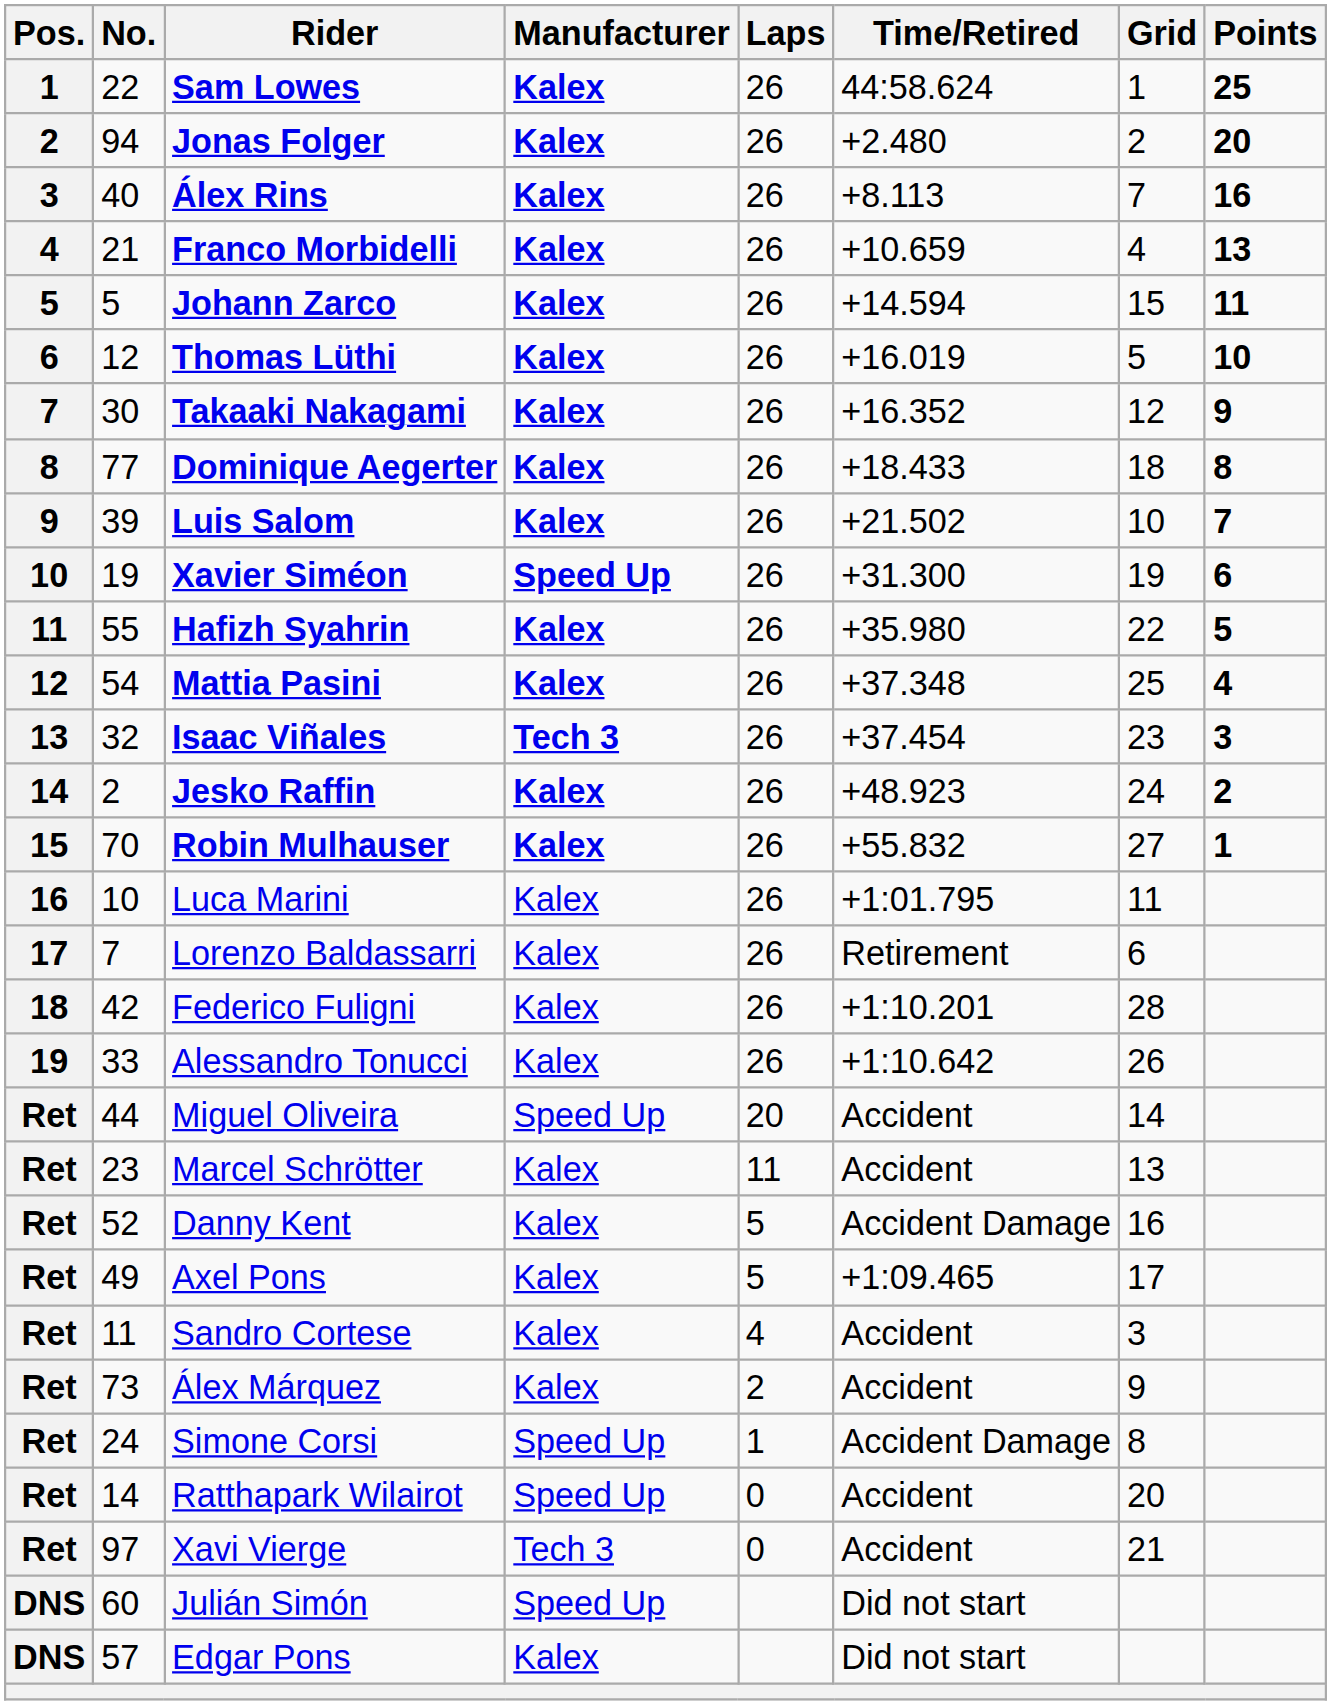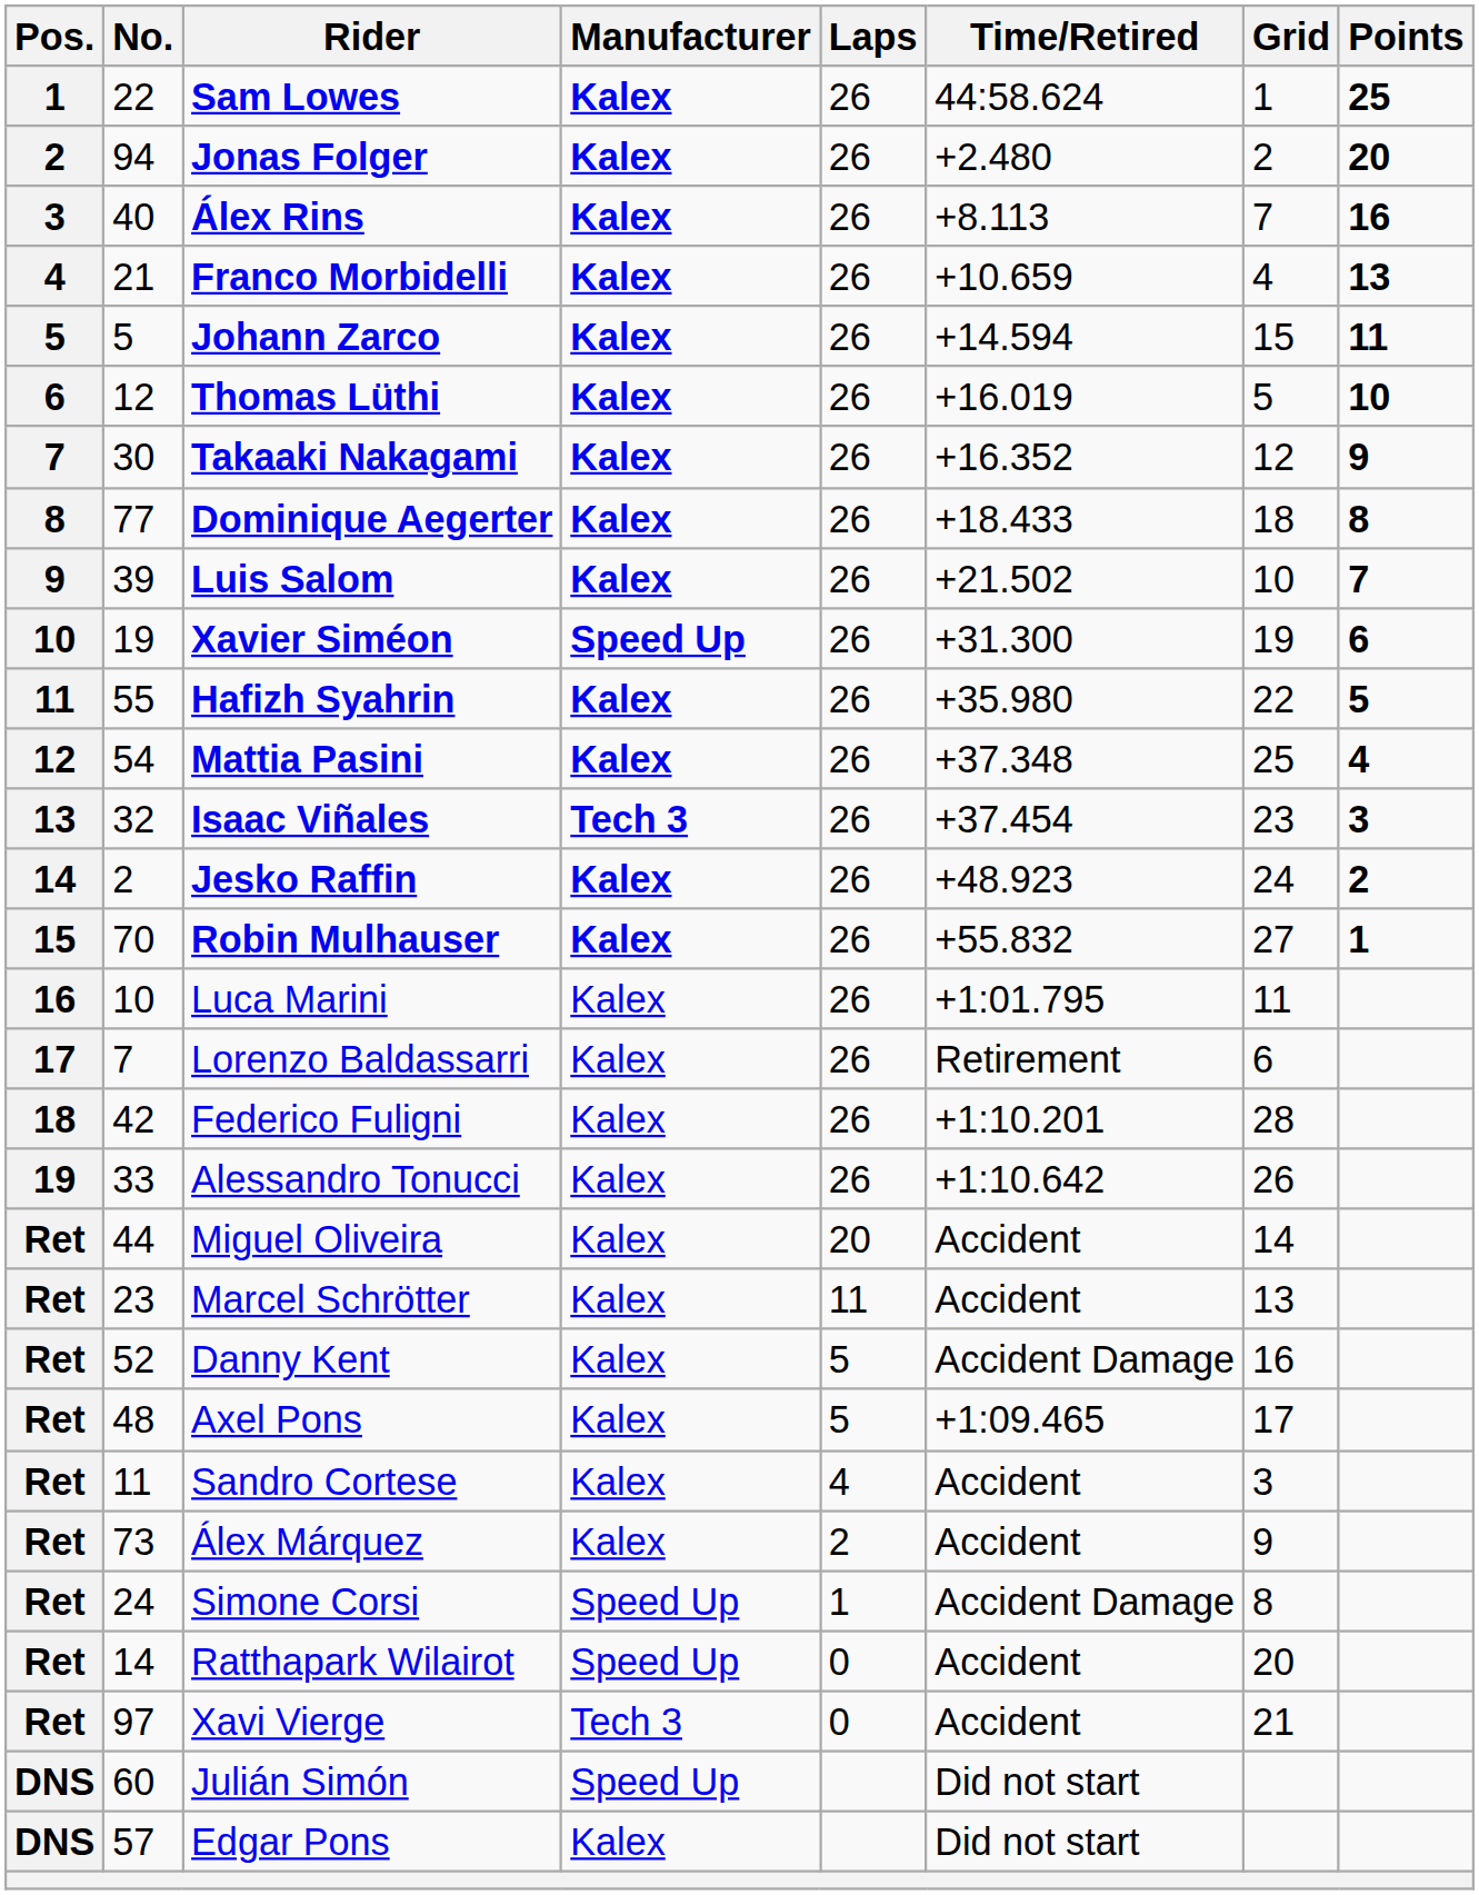 <table class="wikitable" style="font-size: 95%;">
 <tr>
 <th>Pos.</th>
 <th>No.</th>
 <th>Rider</th>
 <th>Manufacturer</th>
 <th>Laps</th>
 <th>Time/Retired</th>
 <th>Grid</th>
 <th>Points</th>
 </tr>
 <tr>
 <th>1</th>
 <td>22</td>
 <td> <strong><a href='#'>Sam Lowes</a></strong></td>
 <td><strong><a href='#'>Kalex</a></strong></td>
 <td>26</td>
 <td>44:58.624</td>
 <td>1</td>
 <td><strong>25</strong></td>
 </tr>
 <tr>
 <th>2</th>
 <td>94</td>
 <td> <strong><a href='#'>Jonas Folger</a></strong></td>
 <td><strong><a href='#'>Kalex</a></strong></td>
 <td>26</td>
 <td>+2.480</td>
 <td>2</td>
 <td><strong>20</strong></td>
 </tr>
 <tr>
 <th>3</th>
 <td>40</td>
 <td> <strong><a href='#'>Álex Rins</a></strong></td>
 <td><strong><a href='#'>Kalex</a></strong></td>
 <td>26</td>
 <td>+8.113</td>
 <td>7</td>
 <td><strong>16</strong></td>
 </tr>
 <tr>
 <th>4</th>
 <td>21</td>
 <td> <strong><a href='#'>Franco Morbidelli</a></strong></td>
 <td><strong><a href='#'>Kalex</a></strong></td>
 <td>26</td>
 <td>+10.659</td>
 <td>4</td>
 <td><strong>13</strong></td>
 </tr>
 <tr>
 <th>5</th>
 <td>5</td>
 <td> <strong><a href='#'>Johann Zarco</a></strong></td>
 <td><strong><a href='#'>Kalex</a></strong></td>
 <td>26</td>
 <td>+14.594</td>
 <td>15</td>
 <td><strong>11</strong></td>
 </tr>
 <tr>
 <th>6</th>
 <td>12</td>
 <td> <strong><a href='#'>Thomas Lüthi</a></strong></td>
 <td><strong><a href='#'>Kalex</a></strong></td>
 <td>26</td>
 <td>+16.019</td>
 <td>5</td>
 <td><strong>10</strong></td>
 </tr>
 <tr>
 <th>7</th>
 <td>30</td>
 <td> <strong><a href='#'>Takaaki Nakagami</a></strong></td>
 <td><strong><a href='#'>Kalex</a></strong></td>
 <td>26</td>
 <td>+16.352</td>
 <td>12</td>
 <td><strong>9</strong></td>
 </tr>
 <tr>
 <th>8</th>
 <td>77</td>
 <td> <strong><a href='#'>Dominique Aegerter</a></strong></td>
 <td><strong><a href='#'>Kalex</a></strong></td>
 <td>26</td>
 <td>+18.433</td>
 <td>18</td>
 <td><strong>8</strong></td>
 </tr>
 <tr>
 <th>9</th>
 <td>39</td>
 <td> <strong><a href='#'>Luis Salom</a></strong></td>
 <td><strong><a href='#'>Kalex</a></strong></td>
 <td>26</td>
 <td>+21.502</td>
 <td>10</td>
 <td><strong>7</strong></td>
 </tr>
 <tr>
 <th>10</th>
 <td>19</td>
 <td> <strong><a href='#'>Xavier Siméon</a></strong></td>
 <td><strong><a href='#'>Speed Up</a></strong></td>
 <td>26</td>
 <td>+31.300</td>
 <td>19</td>
 <td><strong>6</strong></td>
 </tr>
 <tr>
 <th>11</th>
 <td>55</td>
 <td> <strong><a href='#'>Hafizh Syahrin</a></strong></td>
 <td><strong><a href='#'>Kalex</a></strong></td>
 <td>26</td>
 <td>+35.980</td>
 <td>22</td>
 <td><strong>5</strong></td>
 </tr>
 <tr>
 <th>12</th>
 <td>54</td>
 <td> <strong><a href='#'>Mattia Pasini</a></strong></td>
 <td><strong><a href='#'>Kalex</a></strong></td>
 <td>26</td>
 <td>+37.348</td>
 <td>25</td>
 <td><strong>4</strong></td>
 </tr>
 <tr>
 <th>13</th>
 <td>32</td>
 <td> <strong><a href='#'>Isaac Viñales</a></strong></td>
 <td><strong><a href='#'>Tech 3</a></strong></td>
 <td>26</td>
 <td>+37.454</td>
 <td>23</td>
 <td><strong>3</strong></td>
 </tr>
 <tr>
 <th>14</th>
 <td>2</td>
 <td> <strong><a href='#'>Jesko Raffin</a></strong></td>
 <td><strong><a href='#'>Kalex</a></strong></td>
 <td>26</td>
 <td>+48.923</td>
 <td>24</td>
 <td><strong>2</strong></td>
 </tr>
 <tr>
 <th>15</th>
 <td>70</td>
 <td> <strong><a href='#'>Robin Mulhauser</a></strong></td>
 <td><strong><a href='#'>Kalex</a></strong></td>
 <td>26</td>
 <td>+55.832</td>
 <td>27</td>
 <td><strong>1</strong></td>
 </tr>
 <tr>
 <th>16</th>
 <td>10</td>
 <td> <a href='#'>Luca Marini</a></td>
 <td><a href='#'>Kalex</a></td>
 <td>26</td>
 <td>+1:01.795</td>
 <td>11</td>
 <td></td>
 </tr>
 <tr>
 <th>17</th>
 <td>7</td>
 <td> <a href='#'>Lorenzo Baldassarri</a></td>
 <td><a href='#'>Kalex</a></td>
 <td>26</td>
 <td>Retirement</td>
 <td>6</td>
 <td></td>
 </tr>
 <tr>
 <th>18</th>
 <td>42</td>
 <td> <a href='#'>Federico Fuligni</a></td>
 <td><a href='#'>Kalex</a></td>
 <td>26</td>
 <td>+1:10.201</td>
 <td>28</td>
 <td></td>
 </tr>
 <tr>
 <th>19</th>
 <td>33</td>
 <td> <a href='#'>Alessandro Tonucci</a></td>
 <td><a href='#'>Kalex</a></td>
 <td>26</td>
 <td>+1:10.642</td>
 <td>26</td>
 <td></td>
 </tr>
 <tr>
 <th>Ret</th>
 <td>44</td>
 <td> <a href='#'>Miguel Oliveira</a></td>
-<td><a href='#'>Speed Up</a></td>
+<td><a href='#'>Kalex</a></td>
 <td>20</td>
 <td>Accident</td>
 <td>14</td>
 <td></td>
 </tr>
 <tr>
 <th>Ret</th>
 <td>23</td>
 <td> <a href='#'>Marcel Schrötter</a></td>
 <td><a href='#'>Kalex</a></td>
 <td>11</td>
 <td>Accident</td>
 <td>13</td>
 <td></td>
 </tr>
 <tr>
 <th>Ret</th>
 <td>52</td>
 <td> <a href='#'>Danny Kent</a></td>
 <td><a href='#'>Kalex</a></td>
 <td>5</td>
 <td>Accident Damage</td>
 <td>16</td>
 <td></td>
 </tr>
 <tr>
 <th>Ret</th>
-<td>49</td>
+<td>48</td>
 <td> <a href='#'>Axel Pons</a></td>
 <td><a href='#'>Kalex</a></td>
 <td>5</td>
 <td>+1:09.465</td>
 <td>17</td>
 <td></td>
 </tr>
 <tr>
 <th>Ret</th>
 <td>11</td>
 <td> <a href='#'>Sandro Cortese</a></td>
 <td><a href='#'>Kalex</a></td>
 <td>4</td>
 <td>Accident</td>
 <td>3</td>
 <td></td>
 </tr>
 <tr>
 <th>Ret</th>
 <td>73</td>
 <td> <a href='#'>Álex Márquez</a></td>
 <td><a href='#'>Kalex</a></td>
 <td>2</td>
 <td>Accident</td>
 <td>9</td>
 <td></td>
 </tr>
 <tr>
 <th>Ret</th>
 <td>24</td>
 <td> <a href='#'>Simone Corsi</a></td>
 <td><a href='#'>Speed Up</a></td>
 <td>1</td>
 <td>Accident Damage</td>
 <td>8</td>
 <td></td>
 </tr>
 <tr>
 <th>Ret</th>
 <td>14</td>
 <td> <a href='#'>Ratthapark Wilairot</a></td>
 <td><a href='#'>Speed Up</a></td>
 <td>0</td>
 <td>Accident</td>
 <td>20</td>
 <td></td>
 </tr>
 <tr>
 <th>Ret</th>
 <td>97</td>
 <td> <a href='#'>Xavi Vierge</a></td>
 <td><a href='#'>Tech 3</a></td>
 <td>0</td>
 <td>Accident</td>
 <td>21</td>
 <td></td>
 </tr>
 <tr>
 <th>DNS</th>
 <td>60</td>
 <td> <a href='#'>Julián Simón</a></td>
 <td><a href='#'>Speed Up</a></td>
 <td></td>
 <td>Did not start</td>
 <td></td>
 <td></td>
 </tr>
 <tr>
 <th>DNS</th>
 <td>57</td>
 <td> <a href='#'>Edgar Pons</a></td>
 <td><a href='#'>Kalex</a></td>
 <td></td>
 <td>Did not start</td>
 <td></td>
 <td></td>
 </tr>
 <tr>
 <th colspan=8></th>
 </tr>
 </table>
